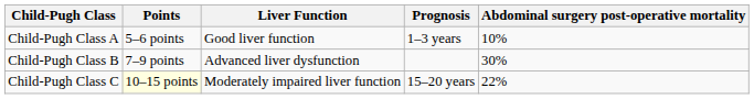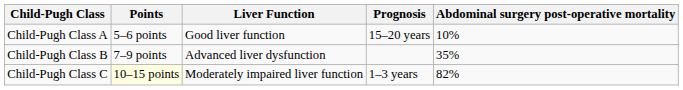 <table class="wikitable">
 <tr>
 <th>Child-Pugh Class</th>
 <th>Points</th>
 <th>Liver Function</th>
 <th>Prognosis</th>
 <th>Abdominal surgery post-operative mortality</th>
 </tr>
 <tr>
 <td>Child-Pugh Class A</td>
 <td>5–6 points</td>
 <td>Good liver function</td>
-<td>1–3 years</td>
+<td>15–20 years</td>
 <td>10%</td>
 </tr>
 <tr>
 <td>Child-Pugh Class B</td>
 <td>7–9 points</td>
 <td>Advanced liver dysfunction</td>
 <td></td>
-<td>30%</td>
+<td>35%</td>
 </tr>
 <tr>
 <td>Child-Pugh Class C</td>
 <td style="background: lightyellow;">10–15 points</td>
 <td>Moderately impaired liver function</td>
-<td>15–20 years</td>
-<td>22%</td>
+<td>1–3 years</td>
+<td>82%</td>
 </tr>
 </table>
